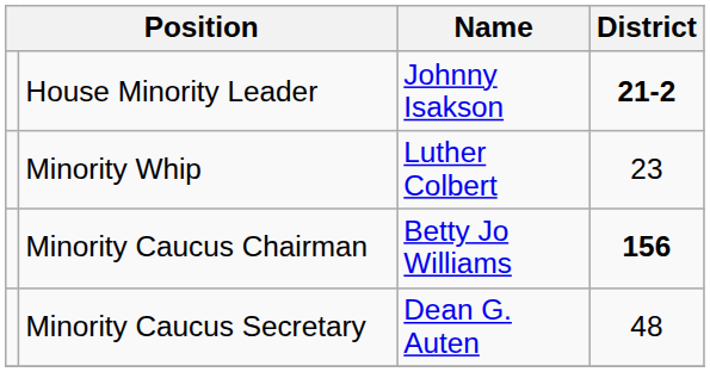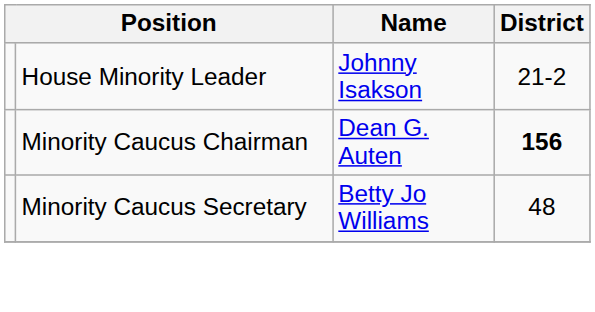 <table class="wikitable">
 <tr>
 <th colspan=2 align=center>Position</th>
 <th width="099" align=center>Name</th>
 <th align=center>District</th>
 </tr>
 <tr>
 <td></td>
 <td width="201">House Minority Leader</td>
 <td><a href='#'>Johnny Isakson</a></td>
-<td align=center><strong>21-2</strong></td>
-</tr>
-<tr>
-<td></td>
-<td>Minority Whip</td>
-<td><a href='#'>Luther Colbert</a></td>
-<td align=center>23</td>
+<td align=center>21-2</td>
 </tr>
 <tr>
 <td></td>
 <td>Minority Caucus Chairman</td>
-<td><a href='#'>Betty Jo Williams</a></td>
+<td><a href='#'>Dean G. Auten</a></td>
 <td align=center><strong>156</strong></td>
 </tr>
 <tr>
 <td></td>
 <td>Minority Caucus Secretary</td>
-<td><a href='#'>Dean G. Auten</a></td>
+<td><a href='#'>Betty Jo Williams</a></td>
 <td align=center>48</td>
 </tr>
 <tr>
 </tr>
 </table>
